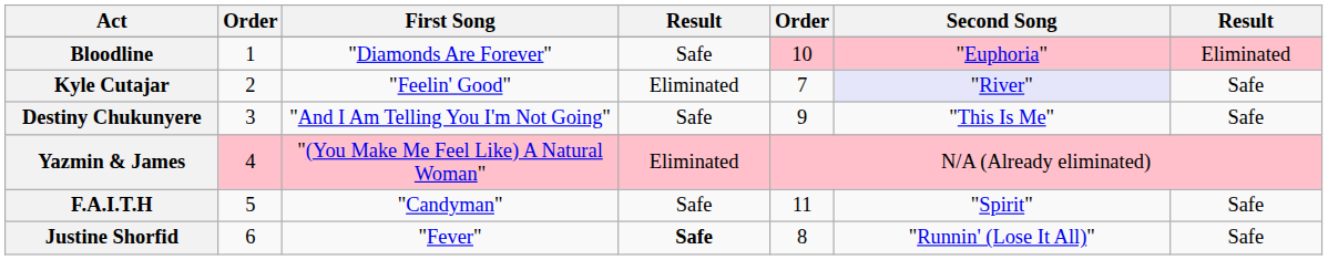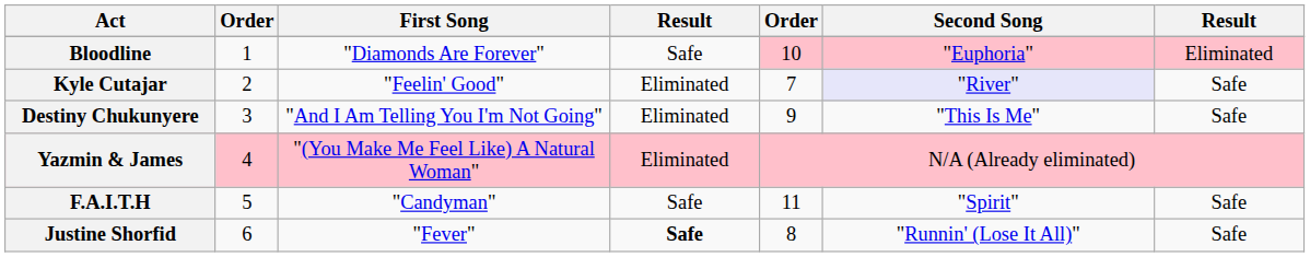 <table class="wikitable plainrowheaders" style="text-align:center;">
 <tr>
 <th scope="col" style="width:10em;">Act</th>
 <th scope="col">Order</th>
 <th scope="col" style="width:16em;">First Song</th>
 <th scope="col" style="width:7em;">Result</th>
 <th scope="col">Order</th>
 <th scope="col" style="width:16em;">Second Song</th>
 <th scope="col" style="width:7em;">Result</th>
 </tr>
 <tr>
 </tr>
 <tr>
 <th scope="row">Bloodline</th>
 <td>1</td>
 <td>"<a href='#'>Diamonds Are Forever</a>"</td>
 <td>Safe</td>
 <td style="background:pink;">10</td>
 <td style="background:pink;">"<a href='#'>Euphoria</a>"</td>
 <td style="background:pink;">Eliminated</td>
 </tr>
 <tr>
 <th scope="row">Kyle Cutajar</th>
 <td>2</td>
 <td>"<a href='#'>Feelin' Good</a>"</td>
 <td>Eliminated</td>
 <td>7</td>
 <td style="background: lavender;">"<a href='#'>River</a>"</td>
 <td>Safe</td>
 </tr>
 <tr>
 <th scope="row">Destiny Chukunyere</th>
 <td>3</td>
 <td>"<a href='#'>And I Am Telling You I'm Not Going</a>"</td>
-<td>Safe</td>
+<td>Eliminated</td>
 <td>9</td>
 <td>"<a href='#'>This Is Me</a>"</td>
 <td>Safe</td>
 </tr>
 <tr style="background:pink;">
 <th scope="row">Yazmin & James</th>
 <td>4</td>
 <td>"<a href='#'>(You Make Me Feel Like) A Natural Woman</a>"</td>
 <td>Eliminated</td>
 <td colspan="3">N/A (Already eliminated)</td>
 </tr>
 <tr>
 <th scope="row">F.A.I.T.H</th>
 <td>5</td>
 <td>"<a href='#'>Candyman</a>"</td>
 <td>Safe</td>
 <td>11</td>
 <td>"<a href='#'>Spirit</a>"</td>
 <td>Safe</td>
 </tr>
 <tr>
 <th scope="row">Justine Shorfid</th>
 <td>6</td>
 <td>"<a href='#'>Fever</a>"</td>
 <td><strong>Safe</strong></td>
 <td>8</td>
 <td>"<a href='#'>Runnin' (Lose It All)</a>"</td>
 <td>Safe</td>
 </tr>
 </table>
